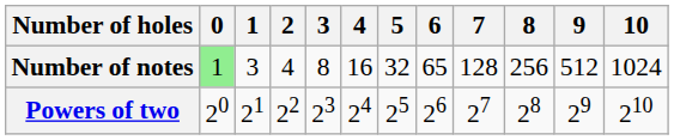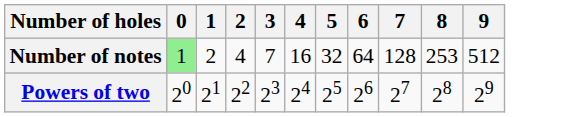 <table class="wikitable" style="text-align:center">
 <tr>
 <th>Number of holes</th>
 <th>0</th>
 <th>1</th>
 <th>2</th>
 <th>3</th>
 <th>4</th>
 <th>5</th>
 <th>6</th>
 <th>7</th>
 <th>8</th>
 <th>9</th>
-<th>10</th>
 </tr>
 <tr>
 <th>Number of notes</th>
 <td style="background: lightgreen;">1</td>
-<td>3</td>
+<td>2</td>
 <td>4</td>
-<td>8</td>
+<td>7</td>
 <td>16</td>
 <td>32</td>
-<td>65</td>
+<td>64</td>
 <td>128</td>
-<td>256</td>
+<td>253</td>
 <td>512</td>
-<td>1024</td>
 </tr>
 <tr>
 <th><a href='#'>Powers of two</a></th>
 <td>2<sup>0</sup></td>
 <td>2<sup>1</sup></td>
 <td>2<sup>2</sup></td>
 <td>2<sup>3</sup></td>
 <td>2<sup>4</sup></td>
 <td>2<sup>5</sup></td>
 <td>2<sup>6</sup></td>
 <td>2<sup>7</sup></td>
 <td>2<sup>8</sup></td>
 <td>2<sup>9</sup></td>
-<td>2<sup>10</sup></td>
 </tr>
 </table>
